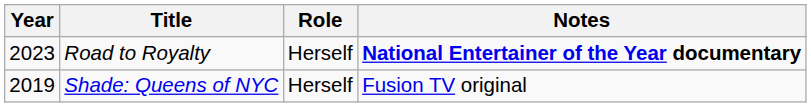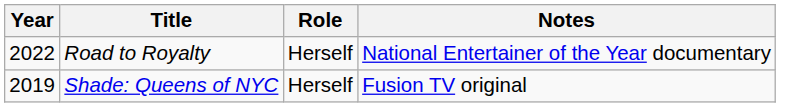 <table class="wikitable plainrowheaders sortable">
 <tr>
 <th scope="col">Year</th>
 <th scope="col">Title</th>
 <th scope="col">Role</th>
 <th scope="col">Notes</th>
 </tr>
 <tr>
-<td>2023</td>
+<td>2022</td>
 <td><em>Road to Royalty</em></td>
 <td>Herself</td>
-<td><strong><a href='#'>National Entertainer of the Year</a> documentary</strong></td>
+<td><a href='#'>National Entertainer of the Year</a> documentary</td>
 </tr>
 <tr>
 <td>2019</td>
 <td><em><a href='#'>Shade: Queens of NYC</a></em></td>
 <td>Herself</td>
 <td><a href='#'>Fusion TV</a> original</td>
 </tr>
 </table>
